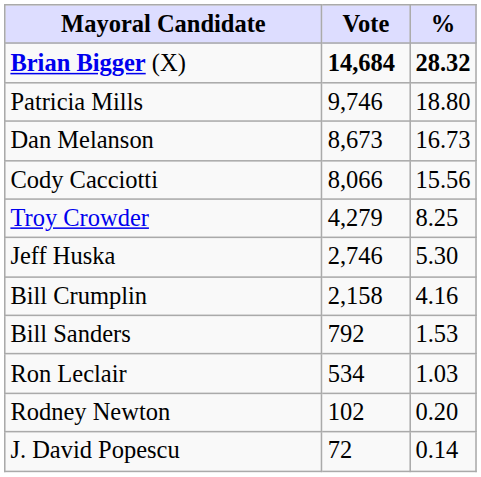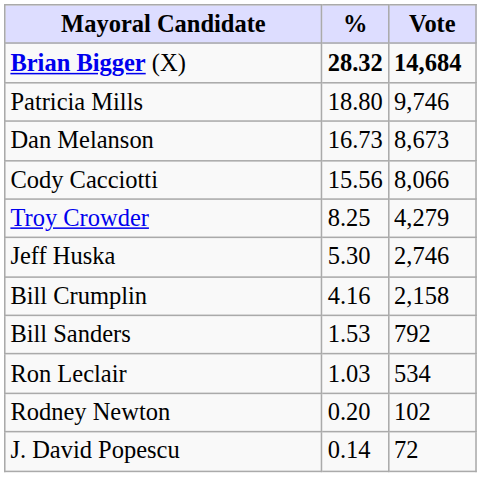 <table class="wikitable">
 <tr>
 <th style="background:#ddf; width:200px;">Mayoral Candidate</th>
+<th style="background:#ddf; width:30px;">%</th>
 <th style="background:#ddf; width:50px;">Vote</th>
-<th style="background:#ddf; width:30px;">%</th>
 </tr>
 <tr>
 <td><strong><a href='#'>Brian Bigger</a></strong> (X)</td>
+<td><strong>28.32</strong></td>
 <td><strong>14,684</strong></td>
-<td><strong>28.32</strong></td>
 </tr>
 <tr>
 <td>Patricia Mills</td>
+<td>18.80</td>
 <td>9,746</td>
-<td>18.80</td>
 </tr>
 <tr>
 <td>Dan Melanson</td>
+<td>16.73</td>
 <td>8,673</td>
-<td>16.73</td>
 </tr>
 <tr>
 <td>Cody Cacciotti</td>
+<td>15.56</td>
 <td>8,066</td>
-<td>15.56</td>
 </tr>
 <tr>
 <td><a href='#'>Troy Crowder</a></td>
+<td>8.25</td>
 <td>4,279</td>
-<td>8.25</td>
 </tr>
 <tr>
 <td>Jeff Huska</td>
+<td>5.30</td>
 <td>2,746</td>
-<td>5.30</td>
 </tr>
 <tr>
 <td>Bill Crumplin</td>
+<td>4.16</td>
 <td>2,158</td>
-<td>4.16</td>
 </tr>
 <tr>
 <td>Bill Sanders</td>
+<td>1.53</td>
 <td>792</td>
-<td>1.53</td>
 </tr>
 <tr>
 <td>Ron Leclair</td>
+<td>1.03</td>
 <td>534</td>
-<td>1.03</td>
 </tr>
 <tr>
 <td>Rodney Newton</td>
+<td>0.20</td>
 <td>102</td>
-<td>0.20</td>
 </tr>
 <tr>
 <td>J. David Popescu</td>
+<td>0.14</td>
 <td>72</td>
-<td>0.14</td>
 </tr>
 </table>
